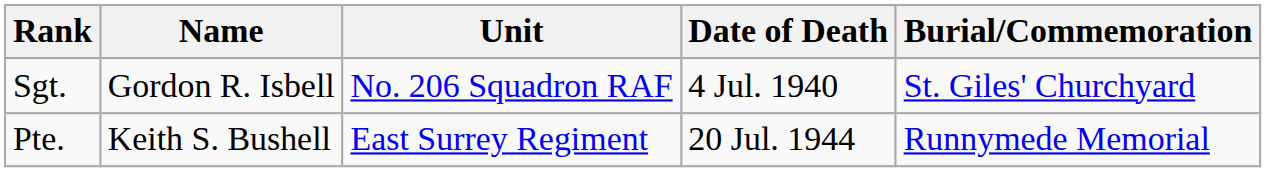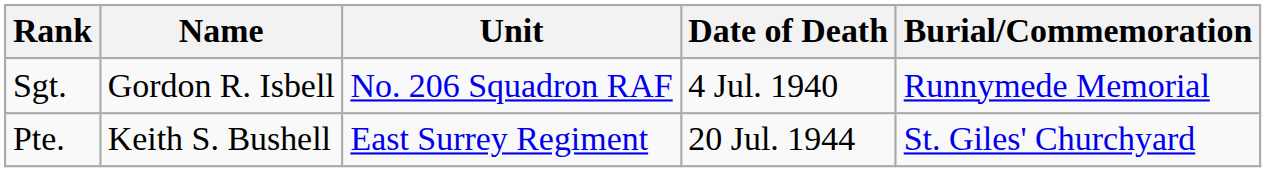 <table class="wikitable">
 <tr>
 <th>Rank</th>
 <th>Name</th>
 <th>Unit</th>
 <th>Date of Death</th>
 <th>Burial/Commemoration</th>
 </tr>
 <tr>
 <td>Sgt.</td>
 <td>Gordon R. Isbell</td>
 <td><a href='#'>No. 206 Squadron RAF</a></td>
 <td>4 Jul. 1940</td>
-<td><a href='#'>St. Giles' Churchyard</a></td>
+<td><a href='#'>Runnymede Memorial</a></td>
 </tr>
 <tr>
 <td>Pte.</td>
 <td>Keith S. Bushell</td>
 <td><a href='#'>East Surrey Regiment</a></td>
 <td>20 Jul. 1944</td>
-<td><a href='#'>Runnymede Memorial</a></td>
+<td><a href='#'>St. Giles' Churchyard</a></td>
 </tr>
 </table>
